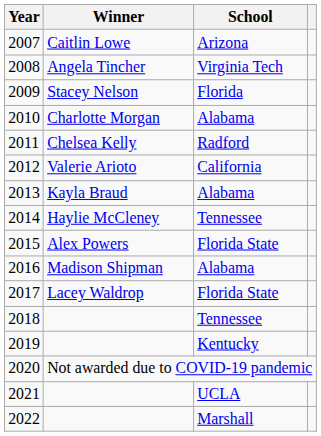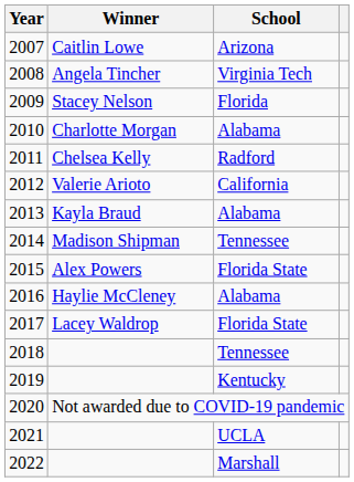 <table class="wikitable sortable">
 <tr>
 <th>Year</th>
 <th>Winner</th>
 <th>School</th>
 <th class="unsortable"></th>
 </tr>
 <tr>
 <td>2007</td>
 <td><a href='#'>Caitlin Lowe</a></td>
 <td><a href='#'>Arizona</a></td>
 <td></td>
 </tr>
 <tr>
 <td>2008</td>
 <td><a href='#'>Angela Tincher</a></td>
 <td><a href='#'>Virginia Tech</a></td>
 <td></td>
 </tr>
 <tr>
 <td>2009</td>
 <td><a href='#'>Stacey Nelson</a></td>
 <td><a href='#'>Florida</a></td>
 <td></td>
 </tr>
 <tr>
 <td>2010</td>
 <td><a href='#'>Charlotte Morgan</a></td>
 <td><a href='#'>Alabama</a></td>
 <td></td>
 </tr>
 <tr>
 <td>2011</td>
 <td><a href='#'>Chelsea Kelly</a></td>
 <td><a href='#'>Radford</a></td>
 <td></td>
 </tr>
 <tr>
 <td>2012</td>
 <td><a href='#'>Valerie Arioto</a></td>
 <td><a href='#'>California</a></td>
 <td></td>
 </tr>
 <tr>
 <td>2013</td>
 <td><a href='#'>Kayla Braud</a></td>
 <td><a href='#'>Alabama</a></td>
 <td></td>
 </tr>
 <tr>
 <td>2014</td>
-<td><a href='#'>Haylie McCleney</a></td>
+<td><a href='#'>Madison Shipman</a></td>
 <td><a href='#'>Tennessee</a></td>
 <td></td>
 </tr>
 <tr>
 <td>2015</td>
 <td><a href='#'>Alex Powers</a></td>
 <td><a href='#'>Florida State</a></td>
 <td></td>
 </tr>
 <tr>
 <td>2016</td>
-<td><a href='#'>Madison Shipman</a></td>
+<td><a href='#'>Haylie McCleney</a></td>
 <td><a href='#'>Alabama</a></td>
 <td></td>
 </tr>
 <tr>
 <td>2017</td>
 <td><a href='#'>Lacey Waldrop</a></td>
 <td><a href='#'>Florida State</a></td>
 <td></td>
 </tr>
 <tr>
 <td>2018</td>
 <td></td>
 <td><a href='#'>Tennessee</a></td>
 <td></td>
 </tr>
 <tr>
 <td>2019</td>
 <td></td>
 <td><a href='#'>Kentucky</a></td>
 <td></td>
 </tr>
 <tr>
 <td>2020</td>
 <td colspan=3>Not awarded due to <a href='#'>COVID-19 pandemic</a></td>
 </tr>
 <tr>
 <td>2021</td>
 <td></td>
 <td><a href='#'>UCLA</a></td>
 <td></td>
 </tr>
 <tr>
 <td>2022</td>
 <td></td>
 <td><a href='#'>Marshall</a></td>
 <td></td>
 </tr>
 </table>
